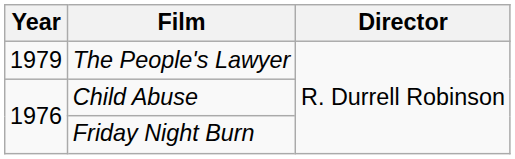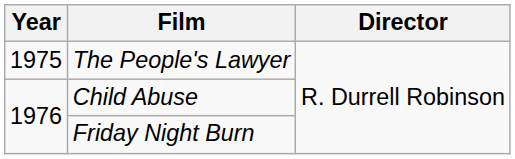 <table class="wikitable">
 <tr>
 <th>Year</th>
 <th>Film</th>
 <th>Director</th>
 </tr>
 <tr>
-<td>1979</td>
+<td>1975</td>
 <td><em>The People's Lawyer</em></td>
 <td rowspan=3>R. Durrell Robinson</td>
 </tr>
 <tr>
 <td rowspan=2>1976</td>
 <td><em>Child Abuse</em></td>
 </tr>
 <tr>
 <td><em>Friday Night Burn</em></td>
 </tr>
 </table>
